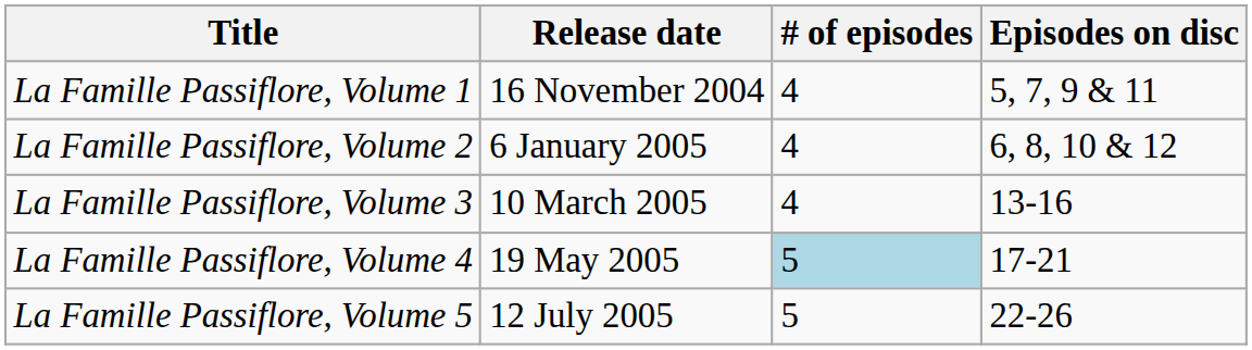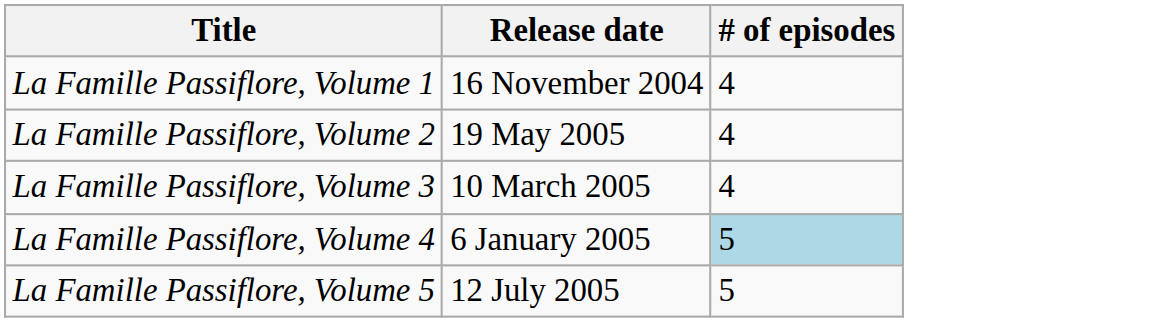 <table class="wikitable" border="1">
 <tr>
 <th>Title</th>
 <th>Release date</th>
 <th># of episodes</th>
-<th>Episodes on disc</th>
 </tr>
 <tr>
 <td><em>La Famille Passiflore, Volume 1</em></td>
 <td>16 November 2004</td>
 <td>4</td>
-<td>5, 7, 9 & 11</td>
 </tr>
 <tr>
 <td><em>La Famille Passiflore, Volume 2</em></td>
-<td>6 January 2005</td>
+<td>19 May 2005</td>
 <td>4</td>
-<td>6, 8, 10 & 12</td>
 </tr>
 <tr>
 <td><em>La Famille Passiflore, Volume 3</em></td>
 <td>10 March 2005</td>
 <td>4</td>
-<td>13-16</td>
 </tr>
 <tr>
 <td><em>La Famille Passiflore, Volume 4</em></td>
-<td>19 May 2005</td>
+<td>6 January 2005</td>
 <td style="background: lightblue;">5</td>
-<td>17-21</td>
 </tr>
 <tr>
 <td><em>La Famille Passiflore, Volume 5</em></td>
 <td>12 July 2005</td>
 <td>5</td>
-<td>22-26</td>
 </tr>
 </table>
